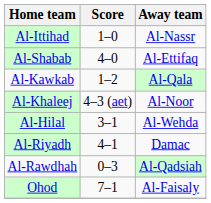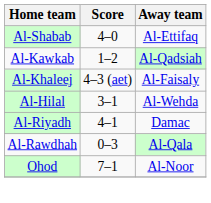 <table class="wikitable" style="text-align: center">
 <tr>
 <th>Home team</th>
 <th>Score</th>
 <th>Away team</th>
-</tr>
-<tr>
-<td bgcolor="ccffcc"><a href='#'>Al-Ittihad</a></td>
-<td>1–0</td>
-<td><a href='#'>Al-Nassr</a></td>
 </tr>
 <tr>
 <td bgcolor="ccffcc"><a href='#'>Al-Shabab</a></td>
 <td>4–0</td>
 <td><a href='#'>Al-Ettifaq</a></td>
 </tr>
 <tr>
 <td><a href='#'>Al-Kawkab</a></td>
 <td>1–2</td>
-<td bgcolor="ccffcc"><a href='#'>Al-Qala</a></td>
+<td bgcolor="ccffcc"><a href='#'>Al-Qadsiah</a></td>
 </tr>
 <tr>
 <td bgcolor="ccffcc"><a href='#'>Al-Khaleej</a></td>
 <td>4–3 (<a href='#'>aet</a>)</td>
-<td><a href='#'>Al-Noor</a></td>
+<td><a href='#'>Al-Faisaly</a></td>
 </tr>
 <tr>
 <td bgcolor="ccffcc"><a href='#'>Al-Hilal</a></td>
 <td>3–1</td>
 <td><a href='#'>Al-Wehda</a></td>
 </tr>
 <tr>
 <td bgcolor="ccffcc"><a href='#'>Al-Riyadh</a></td>
 <td>4–1</td>
 <td><a href='#'>Damac</a></td>
 </tr>
 <tr>
 <td><a href='#'>Al-Rawdhah</a></td>
 <td>0–3</td>
-<td bgcolor="ccffcc"><a href='#'>Al-Qadsiah</a></td>
+<td bgcolor="ccffcc"><a href='#'>Al-Qala</a></td>
 </tr>
 <tr>
 <td bgcolor="ccffcc"><a href='#'>Ohod</a></td>
 <td>7–1</td>
-<td><a href='#'>Al-Faisaly</a></td>
+<td><a href='#'>Al-Noor</a></td>
 </tr>
 <tr>
 </tr>
 </table>
